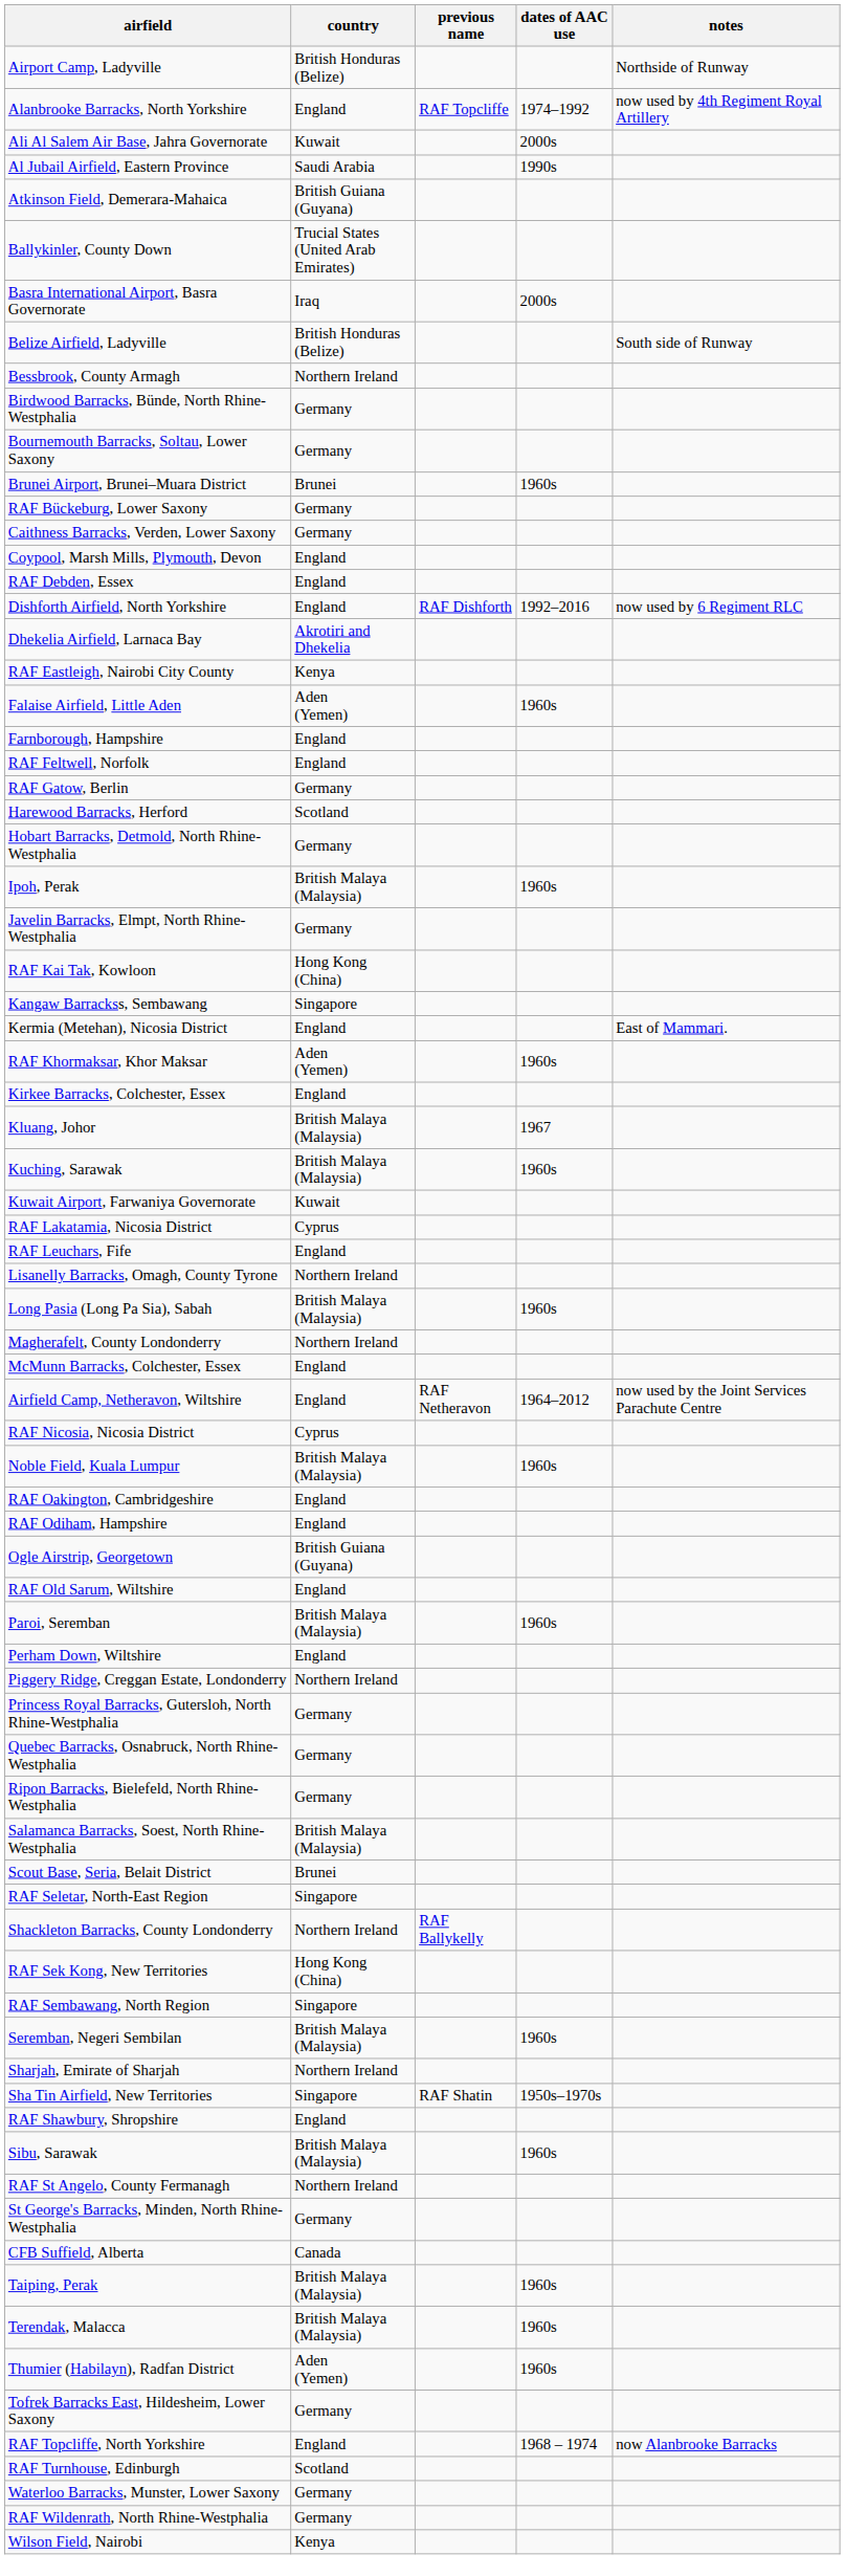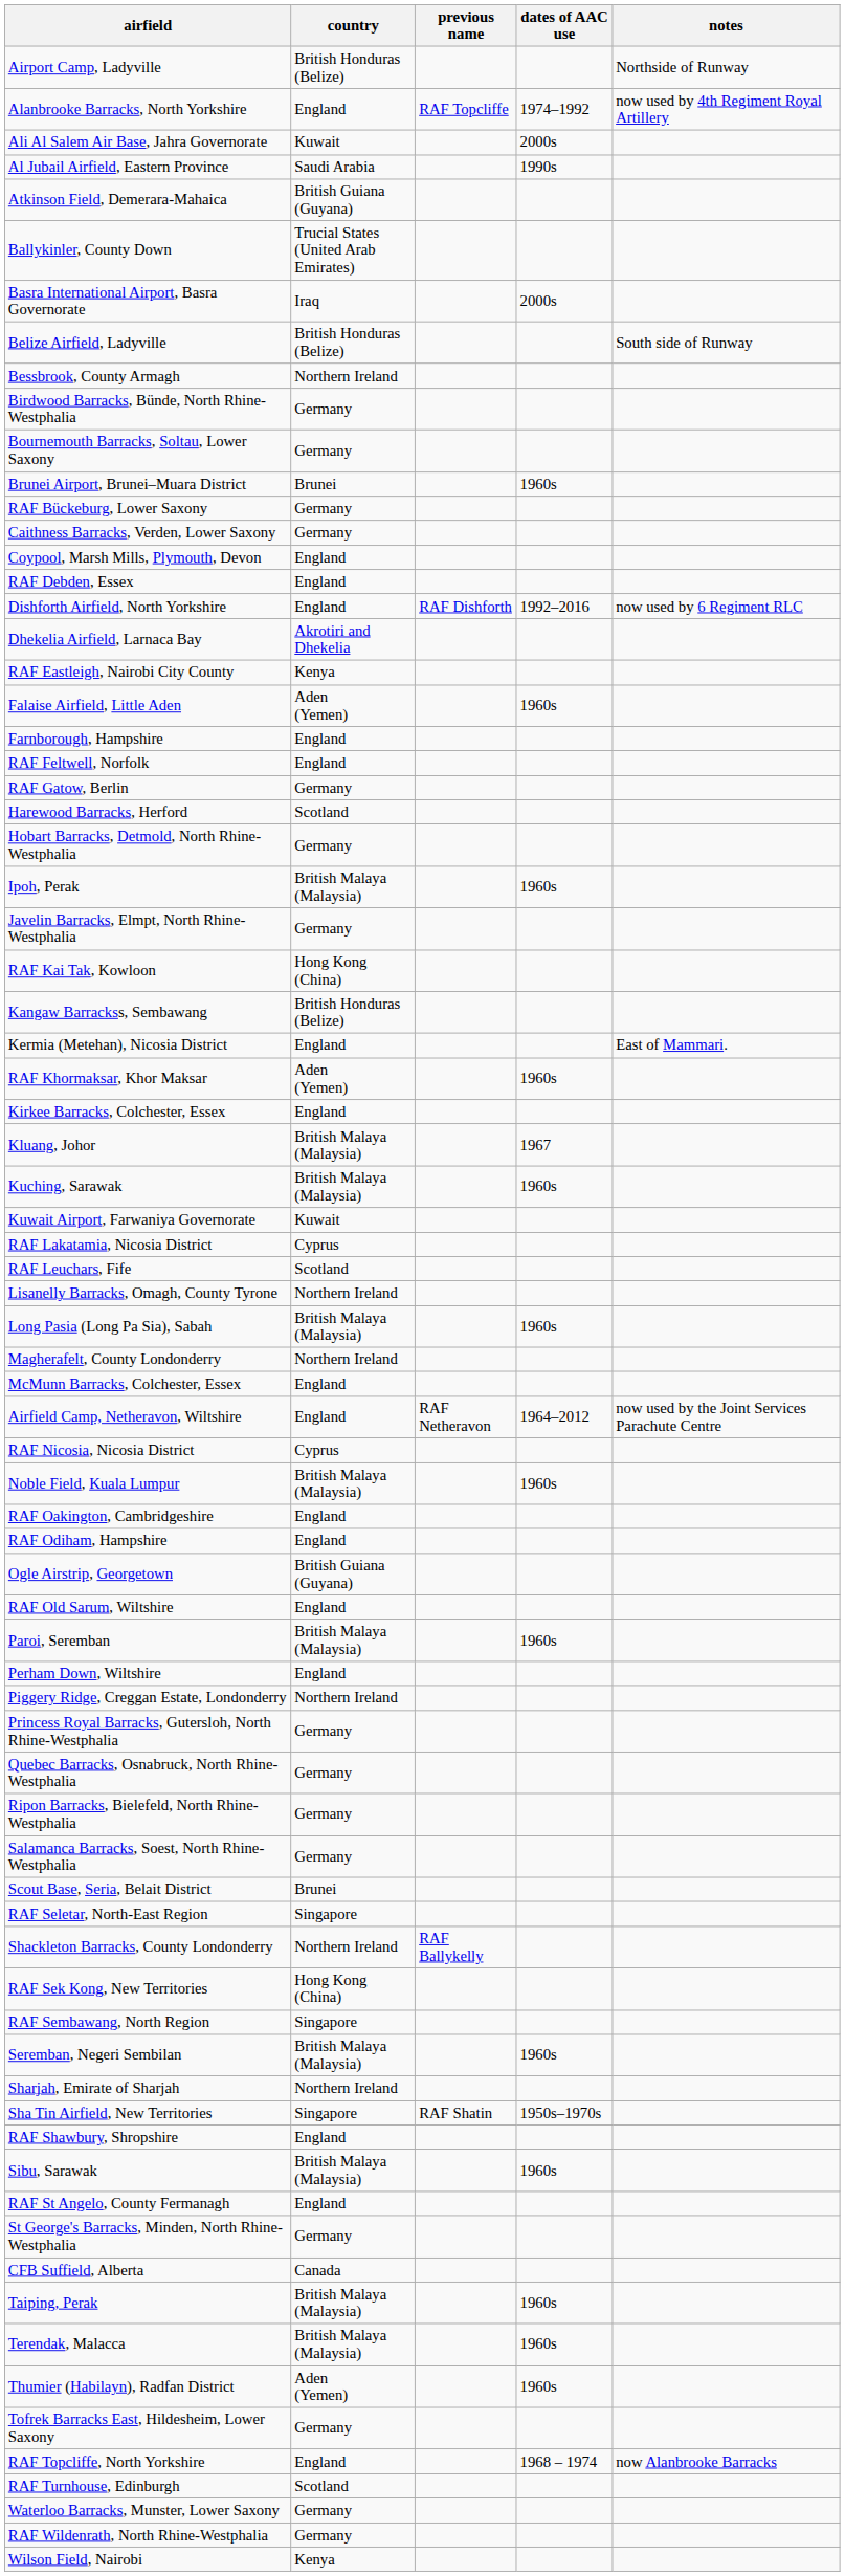 <table class="wikitable sortable">
 <tr>
 <th>airfield</th>
 <th>country</th>
 <th>previous name</th>
 <th>dates of AAC use</th>
 <th>notes</th>
 </tr>
 <tr>
 <td><a href='#'>Airport Camp</a>, Ladyville</td>
 <td>British Honduras<br>(Belize)</td>
 <td></td>
 <td></td>
 <td>Northside of Runway</td>
 </tr>
 <tr>
 <td><a href='#'>Alanbrooke Barracks</a>, North Yorkshire</td>
 <td>England</td>
 <td><a href='#'>RAF Topcliffe</a></td>
 <td>1974–1992</td>
 <td>now used by <a href='#'>4th Regiment Royal Artillery</a></td>
 </tr>
 <tr>
 <td><a href='#'>Ali Al Salem Air Base</a>, Jahra Governorate</td>
 <td>Kuwait</td>
 <td></td>
 <td>2000s</td>
 <td></td>
 </tr>
 <tr>
 <td><a href='#'>Al Jubail Airfield</a>, Eastern Province</td>
 <td>Saudi Arabia</td>
 <td></td>
 <td>1990s</td>
 <td></td>
 </tr>
 <tr>
 <td><a href='#'>Atkinson Field</a>, Demerara-Mahaica</td>
 <td>British Guiana<br>(Guyana)</td>
 <td></td>
 <td></td>
 <td></td>
 </tr>
 <tr>
 <td><a href='#'>Ballykinler</a>, County Down</td>
 <td>Trucial States<br>(United Arab Emirates)</td>
 <td></td>
 <td></td>
 <td></td>
 </tr>
 <tr>
 <td><a href='#'>Basra International Airport</a>, Basra Governorate</td>
 <td>Iraq</td>
 <td></td>
 <td>2000s</td>
 <td></td>
 </tr>
 <tr>
 <td><a href='#'>Belize Airfield</a>, Ladyville</td>
 <td>British Honduras<br>(Belize)</td>
 <td></td>
 <td></td>
 <td>South side of Runway</td>
 </tr>
 <tr>
 <td><a href='#'>Bessbrook</a>, County Armagh</td>
 <td>Northern Ireland</td>
 <td></td>
 <td></td>
 <td></td>
 </tr>
 <tr>
 <td><a href='#'>Birdwood Barracks</a>, Bünde, North Rhine-Westphalia</td>
 <td>Germany</td>
 <td></td>
 <td></td>
 <td></td>
 </tr>
 <tr>
 <td><a href='#'>Bournemouth Barracks</a>, <a href='#'>Soltau</a>, Lower Saxony</td>
 <td>Germany</td>
 <td></td>
 <td></td>
 <td></td>
 </tr>
 <tr>
 <td><a href='#'>Brunei Airport</a>, Brunei–Muara District</td>
 <td>Brunei</td>
 <td></td>
 <td>1960s</td>
 <td></td>
 </tr>
 <tr>
 <td><a href='#'>RAF Bückeburg</a>, Lower Saxony</td>
 <td>Germany</td>
 <td></td>
 <td></td>
 <td></td>
 </tr>
 <tr>
 <td><a href='#'>Caithness Barracks</a>, Verden, Lower Saxony</td>
 <td>Germany</td>
 <td></td>
 <td></td>
 <td></td>
 </tr>
 <tr>
 <td><a href='#'>Coypool</a>, Marsh Mills, <a href='#'>Plymouth</a>, Devon</td>
 <td>England</td>
 <td></td>
 <td></td>
 <td></td>
 </tr>
 <tr>
 <td><a href='#'>RAF Debden</a>, Essex</td>
 <td>England</td>
 <td></td>
 <td></td>
 <td></td>
 </tr>
 <tr>
 <td><a href='#'>Dishforth Airfield</a>, North Yorkshire</td>
 <td>England</td>
 <td><a href='#'>RAF Dishforth</a></td>
 <td>1992–2016</td>
 <td>now used by <a href='#'>6 Regiment RLC</a></td>
 </tr>
 <tr>
 <td><a href='#'>Dhekelia Airfield</a>, Larnaca Bay</td>
 <td><a href='#'>Akrotiri and Dhekelia</a></td>
 <td></td>
 <td></td>
 <td></td>
 </tr>
 <tr>
 <td><a href='#'>RAF Eastleigh</a>, Nairobi City County</td>
 <td>Kenya</td>
 <td></td>
 <td></td>
 <td></td>
 </tr>
 <tr>
 <td><a href='#'>Falaise Airfield</a>, <a href='#'>Little Aden</a></td>
 <td>Aden<br>(Yemen)</td>
 <td></td>
 <td>1960s</td>
 <td></td>
 </tr>
 <tr>
 <td><a href='#'>Farnborough</a>, Hampshire</td>
 <td>England</td>
 <td></td>
 <td></td>
 <td></td>
 </tr>
 <tr>
 <td><a href='#'>RAF Feltwell</a>, Norfolk</td>
 <td>England</td>
 <td></td>
 <td></td>
 <td></td>
 </tr>
 <tr>
 <td><a href='#'>RAF Gatow</a>, Berlin</td>
 <td>Germany</td>
 <td></td>
 <td></td>
 <td></td>
 </tr>
 <tr>
 <td><a href='#'>Harewood Barracks</a>, Herford</td>
 <td>Scotland</td>
 <td></td>
 <td></td>
 <td></td>
 </tr>
 <tr>
 <td><a href='#'>Hobart Barracks</a>, <a href='#'>Detmold</a>, North Rhine-Westphalia</td>
 <td>Germany</td>
 <td></td>
 <td></td>
 <td></td>
 </tr>
 <tr>
 <td><a href='#'>Ipoh</a>, Perak</td>
 <td>British Malaya<br>(Malaysia)</td>
 <td></td>
 <td>1960s</td>
 <td></td>
 </tr>
 <tr>
 <td><a href='#'>Javelin Barracks</a>, Elmpt, North Rhine-Westphalia</td>
 <td>Germany</td>
 <td></td>
 <td></td>
 <td></td>
 </tr>
 <tr>
 <td><a href='#'>RAF Kai Tak</a>, Kowloon</td>
 <td>Hong Kong<br>(China)</td>
 <td></td>
 <td></td>
 <td></td>
 </tr>
 <tr>
 <td><a href='#'>Kangaw Barracks</a>s, Sembawang</td>
-<td>Singapore</td>
+<td>British Honduras<br>(Belize)</td>
 <td></td>
 <td></td>
 <td></td>
 </tr>
 <tr>
 <td>Kermia (Metehan), Nicosia District</td>
 <td>England</td>
 <td></td>
 <td></td>
 <td> East of <a href='#'>Mammari</a>.</td>
 </tr>
 <tr>
 <td><a href='#'>RAF Khormaksar</a>, Khor Maksar</td>
 <td>Aden<br>(Yemen)</td>
 <td></td>
 <td>1960s</td>
 <td></td>
 </tr>
 <tr>
 <td><a href='#'>Kirkee Barracks</a>, Colchester, Essex</td>
 <td>England</td>
 <td></td>
 <td></td>
 <td></td>
 </tr>
 <tr>
 <td><a href='#'>Kluang</a>, Johor</td>
 <td>British Malaya<br>(Malaysia)</td>
 <td></td>
 <td>1967</td>
 <td></td>
 </tr>
 <tr>
 <td><a href='#'>Kuching</a>, Sarawak</td>
 <td>British Malaya<br>(Malaysia)</td>
 <td></td>
 <td>1960s</td>
 <td></td>
 </tr>
 <tr>
 <td><a href='#'>Kuwait Airport</a>, Farwaniya Governorate</td>
 <td>Kuwait</td>
 <td></td>
 <td></td>
 <td></td>
 </tr>
 <tr>
 <td><a href='#'>RAF Lakatamia</a>, Nicosia District</td>
 <td>Cyprus</td>
 <td></td>
 <td></td>
 <td></td>
 </tr>
 <tr>
 <td><a href='#'>RAF Leuchars</a>, Fife</td>
-<td>England</td>
+<td>Scotland</td>
 <td></td>
 <td></td>
 <td></td>
 </tr>
 <tr>
 <td><a href='#'>Lisanelly Barracks</a>, Omagh, County Tyrone</td>
 <td>Northern Ireland</td>
 <td></td>
 <td></td>
 <td></td>
 </tr>
 <tr>
 <td><a href='#'>Long Pasia</a> (Long Pa Sia), Sabah</td>
 <td>British Malaya<br>(Malaysia)</td>
 <td></td>
 <td>1960s</td>
 <td></td>
 </tr>
 <tr>
 <td><a href='#'>Magherafelt</a>, County Londonderry</td>
 <td>Northern Ireland</td>
 <td></td>
 <td></td>
 <td></td>
 </tr>
 <tr>
 <td><a href='#'>McMunn Barracks</a>, Colchester, Essex</td>
 <td>England</td>
 <td></td>
 <td></td>
 <td></td>
 </tr>
 <tr>
 <td><a href='#'>Airfield Camp, Netheravon</a>, Wiltshire</td>
 <td>England</td>
 <td>RAF Netheravon</td>
 <td>1964–2012</td>
 <td> now used by the Joint Services Parachute Centre</td>
 </tr>
 <tr>
 <td><a href='#'>RAF Nicosia</a>, Nicosia District</td>
 <td>Cyprus</td>
 <td></td>
 <td></td>
 <td></td>
 </tr>
 <tr>
 <td><a href='#'>Noble Field</a>, <a href='#'>Kuala Lumpur</a></td>
 <td>British Malaya<br>(Malaysia)</td>
 <td></td>
 <td>1960s</td>
 <td></td>
 </tr>
 <tr>
 <td><a href='#'>RAF Oakington</a>, Cambridgeshire</td>
 <td>England</td>
 <td></td>
 <td></td>
 <td></td>
 </tr>
 <tr>
 <td><a href='#'>RAF Odiham</a>, Hampshire</td>
 <td>England</td>
 <td></td>
 <td></td>
 <td></td>
 </tr>
 <tr>
 <td><a href='#'>Ogle Airstrip</a>, <a href='#'>Georgetown</a></td>
 <td>British Guiana<br>(Guyana)</td>
 <td></td>
 <td></td>
 <td></td>
 </tr>
 <tr>
 <td><a href='#'>RAF Old Sarum</a>, Wiltshire</td>
 <td>England</td>
 <td></td>
 <td></td>
 <td></td>
 </tr>
 <tr>
 <td><a href='#'>Paroi</a>, Seremban</td>
 <td>British Malaya<br>(Malaysia)</td>
 <td></td>
 <td>1960s</td>
 <td></td>
 </tr>
 <tr>
 <td><a href='#'>Perham Down</a>, Wiltshire</td>
 <td>England</td>
 <td></td>
 <td></td>
 <td></td>
 </tr>
 <tr>
 <td><a href='#'>Piggery Ridge</a>, Creggan Estate, Londonderry</td>
 <td>Northern Ireland</td>
 <td></td>
 <td></td>
 <td></td>
 </tr>
 <tr>
 <td><a href='#'>Princess Royal Barracks</a>, Gutersloh, North Rhine-Westphalia</td>
 <td>Germany</td>
 <td></td>
 <td></td>
 <td></td>
 </tr>
 <tr>
 <td><a href='#'>Quebec Barracks</a>, Osnabruck, North Rhine-Westphalia</td>
 <td>Germany</td>
 <td></td>
 <td></td>
 <td></td>
 </tr>
 <tr>
 <td><a href='#'>Ripon Barracks</a>, Bielefeld, North Rhine-Westphalia</td>
 <td>Germany</td>
 <td></td>
 <td></td>
 <td></td>
 </tr>
 <tr>
 <td><a href='#'>Salamanca Barracks</a>, Soest, North Rhine-Westphalia</td>
-<td>British Malaya<br>(Malaysia)</td>
+<td>Germany</td>
 <td></td>
 <td></td>
 <td></td>
 </tr>
 <tr>
 <td><a href='#'>Scout Base</a>, <a href='#'>Seria</a>, Belait District</td>
 <td>Brunei</td>
 <td></td>
 <td></td>
 <td></td>
 </tr>
 <tr>
 <td><a href='#'>RAF Seletar</a>, North-East Region</td>
 <td>Singapore</td>
 <td></td>
 <td></td>
 <td></td>
 </tr>
 <tr>
 <td><a href='#'>Shackleton Barracks</a>, County Londonderry</td>
 <td>Northern Ireland</td>
 <td><a href='#'>RAF Ballykelly</a></td>
 <td></td>
 <td></td>
 </tr>
 <tr>
 <td><a href='#'>RAF Sek Kong</a>, New Territories</td>
 <td>Hong Kong<br>(China)</td>
 <td></td>
 <td></td>
 <td></td>
 </tr>
 <tr>
 <td><a href='#'>RAF Sembawang</a>, North Region</td>
 <td>Singapore</td>
 <td></td>
 <td></td>
 <td></td>
 </tr>
 <tr>
 <td><a href='#'>Seremban</a>, Negeri Sembilan</td>
 <td>British Malaya<br>(Malaysia)</td>
 <td></td>
 <td>1960s</td>
 <td></td>
 </tr>
 <tr>
 <td><a href='#'>Sharjah</a>, Emirate of Sharjah</td>
 <td>Northern Ireland</td>
 <td></td>
 <td></td>
 <td></td>
 </tr>
 <tr>
 <td><a href='#'>Sha Tin Airfield</a>, New Territories</td>
 <td>Singapore</td>
 <td>RAF Shatin</td>
 <td>1950s–1970s</td>
 <td></td>
 </tr>
 <tr>
 <td><a href='#'>RAF Shawbury</a>, Shropshire</td>
 <td>England</td>
 <td></td>
 <td></td>
 <td></td>
 </tr>
 <tr>
 <td><a href='#'>Sibu</a>, Sarawak</td>
 <td>British Malaya<br>(Malaysia)</td>
 <td></td>
 <td>1960s</td>
 <td></td>
 </tr>
 <tr>
 <td><a href='#'>RAF St Angelo</a>, County Fermanagh</td>
-<td>Northern Ireland</td>
+<td>England</td>
 <td></td>
 <td></td>
 <td></td>
 </tr>
 <tr>
 <td><a href='#'>St George's Barracks</a>, Minden, North Rhine-Westphalia</td>
 <td>Germany</td>
 <td></td>
 <td></td>
 <td></td>
 </tr>
 <tr>
 <td><a href='#'>CFB Suffield</a>, Alberta</td>
 <td>Canada</td>
 <td></td>
 <td></td>
 <td></td>
 </tr>
 <tr>
 <td><a href='#'>Taiping, Perak</a></td>
 <td>British Malaya<br>(Malaysia)</td>
 <td></td>
 <td>1960s</td>
 <td></td>
 </tr>
 <tr>
 <td><a href='#'>Terendak</a>, Malacca</td>
 <td>British Malaya<br>(Malaysia)</td>
 <td></td>
 <td>1960s</td>
 <td></td>
 </tr>
 <tr>
 <td><a href='#'>Thumier</a> (<a href='#'>Habilayn</a>), Radfan District</td>
 <td>Aden<br>(Yemen)</td>
 <td></td>
 <td>1960s</td>
 <td></td>
 </tr>
 <tr>
 <td><a href='#'>Tofrek Barracks East</a>, Hildesheim, Lower Saxony</td>
 <td>Germany</td>
 <td></td>
 <td></td>
 <td></td>
 </tr>
 <tr>
 <td><a href='#'>RAF Topcliffe</a>, North Yorkshire</td>
 <td>England</td>
 <td></td>
 <td>1968 – 1974</td>
 <td>now <a href='#'>Alanbrooke Barracks</a></td>
 </tr>
 <tr>
 <td><a href='#'>RAF Turnhouse</a>, Edinburgh</td>
 <td>Scotland</td>
 <td></td>
 <td></td>
 <td></td>
 </tr>
 <tr>
 <td><a href='#'>Waterloo Barracks</a>, Munster, Lower Saxony</td>
 <td>Germany</td>
 <td></td>
 <td></td>
 <td></td>
 </tr>
 <tr>
 <td><a href='#'>RAF Wildenrath</a>, North Rhine-Westphalia</td>
 <td>Germany</td>
 <td></td>
 <td></td>
 <td></td>
 </tr>
 <tr>
 <td><a href='#'>Wilson Field</a>, Nairobi</td>
 <td>Kenya</td>
 <td></td>
 <td></td>
 <td></td>
 </tr>
 </table>
